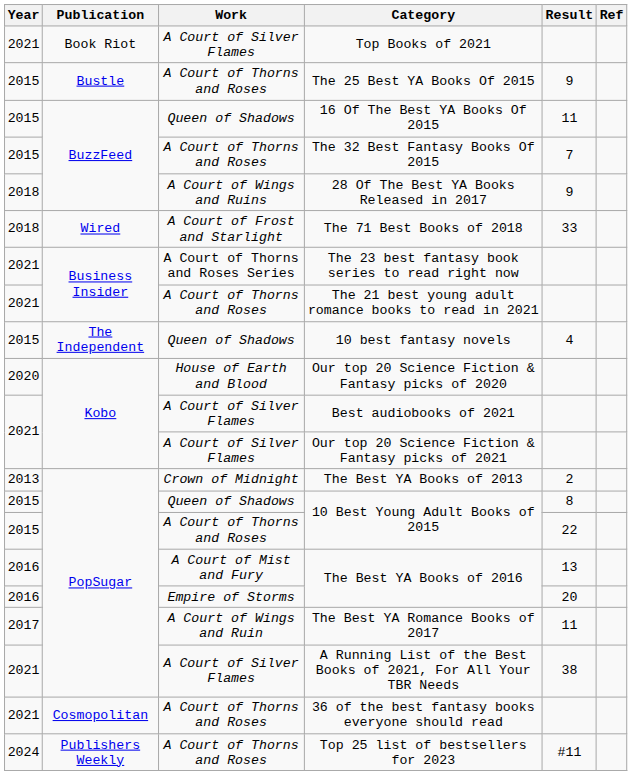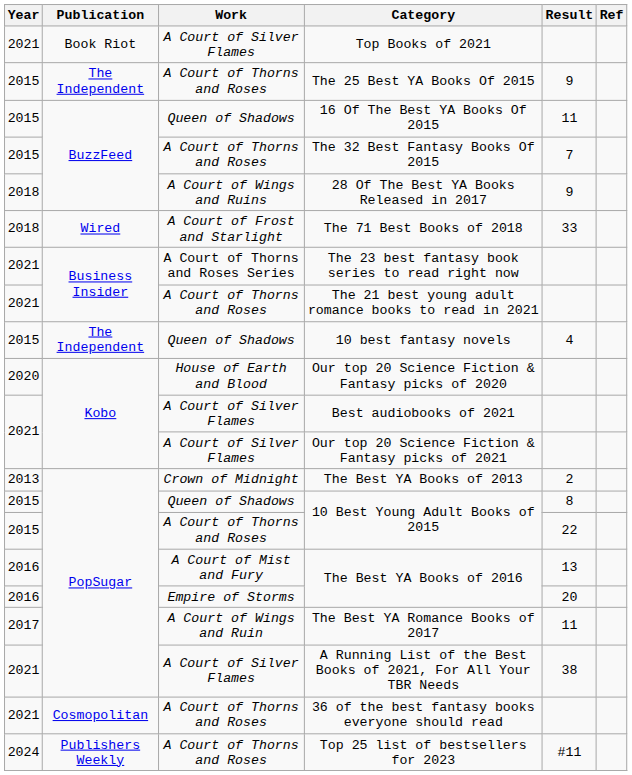 <table class="wikitable sortable" style="text-align:center;">
 <tr>
 <th>Year</th>
 <th>Publication</th>
 <th>Work</th>
 <th>Category</th>
 <th>Result</th>
 <th>Ref</th>
 </tr>
 <tr>
 <td>2021</td>
 <td>Book Riot</td>
 <td><em>A Court of Silver Flames</em></td>
 <td>Top Books of 2021</td>
 <td></td>
 <td></td>
 </tr>
 <tr>
 <td>2015</td>
-<td><a href='#'>Bustle</a></td>
+<td><a href='#'>The Independent</a></td>
 <td><em> A Court of Thorns and Roses</em></td>
 <td>The 25 Best YA Books Of 2015</td>
 <td>9</td>
 <td></td>
 </tr>
 <tr>
 <td>2015</td>
 <td rowspan = "3"><a href='#'>BuzzFeed</a></td>
 <td><em>Queen of Shadows</em></td>
 <td>16 Of The Best YA Books Of 2015</td>
 <td>11</td>
 <td></td>
 </tr>
 <tr>
 <td>2015</td>
 <td><em>A Court of Thorns and Roses</em></td>
 <td>The 32 Best Fantasy Books Of 2015</td>
 <td>7</td>
 <td></td>
 </tr>
 <tr>
 <td>2018</td>
 <td><em>A Court of Wings and Ruins</em></td>
 <td>28 Of The Best YA Books Released in 2017</td>
 <td>9</td>
 <td></td>
 </tr>
 <tr>
 <td>2018</td>
 <td><a href='#'>Wired</a></td>
 <td><em>A Court of Frost and Starlight</em></td>
 <td>The 71 Best Books of 2018</td>
 <td>33</td>
 <td></td>
 </tr>
 <tr>
 <td>2021</td>
 <td rowspan = "2"><a href='#'>Business Insider</a></td>
 <td>A Court of Thorns and Roses Series</td>
 <td>The 23 best fantasy book series to read right now</td>
 <td></td>
 <td></td>
 </tr>
 <tr>
 <td>2021</td>
 <td><em>A Court of Thorns and Roses</em></td>
 <td>The 21 best young adult romance books to read in 2021</td>
 <td></td>
 <td></td>
 </tr>
 <tr>
 <td>2015</td>
 <td><a href='#'>The Independent</a></td>
 <td><em>Queen of Shadows</em></td>
 <td>10 best fantasy novels</td>
 <td>4</td>
 <td></td>
 </tr>
 <tr>
 <td>2020</td>
 <td rowspan = "3"><a href='#'>Kobo</a></td>
 <td><em>House of Earth and Blood</em></td>
 <td>Our top 20 Science Fiction & Fantasy picks of 2020</td>
 <td></td>
 <td></td>
 </tr>
 <tr>
 <td rowspan = "2">2021</td>
 <td><em>A Court of Silver Flames</em></td>
 <td>Best audiobooks of 2021</td>
 <td></td>
 <td></td>
 </tr>
 <tr>
 <td><em>A Court of Silver Flames</em></td>
 <td>Our top 20 Science Fiction & Fantasy picks of 2021</td>
 <td></td>
 <td></td>
 </tr>
 <tr>
 <td>2013</td>
 <td rowspan = "7"><a href='#'>PopSugar</a></td>
 <td><em>Crown of Midnight</em></td>
 <td>The Best YA Books of 2013</td>
 <td>2</td>
 <td></td>
 </tr>
 <tr>
 <td>2015</td>
 <td><em>Queen of Shadows</em></td>
 <td rowspan = "2">10 Best Young Adult Books of 2015</td>
 <td>8</td>
 <td></td>
 </tr>
 <tr>
 <td>2015</td>
 <td><em>A Court of Thorns and Roses</em></td>
 <td>22</td>
 <td></td>
 </tr>
 <tr>
 <td>2016</td>
 <td><em>A Court of Mist and Fury</em></td>
 <td rowspan = "2">The Best YA Books of 2016</td>
 <td>13</td>
 <td></td>
 </tr>
 <tr>
 <td>2016</td>
 <td><em>Empire of Storms</em></td>
 <td>20</td>
 <td></td>
 </tr>
 <tr>
 <td>2017</td>
 <td><em>A Court of Wings and Ruin</em></td>
 <td>The Best YA Romance Books of 2017</td>
 <td>11</td>
 <td></td>
 </tr>
 <tr>
 <td>2021</td>
 <td><em>A Court of Silver Flames</em></td>
 <td>A Running List of the Best Books of 2021, For All Your TBR Needs</td>
 <td>38</td>
 <td></td>
 </tr>
 <tr>
 <td>2021</td>
 <td><a href='#'>Cosmopolitan</a></td>
 <td><em>A Court of Thorns and Roses</em></td>
 <td>36 of the best fantasy books everyone should read</td>
 <td></td>
 <td></td>
 </tr>
 <tr>
 <td>2024</td>
 <td><a href='#'>Publishers Weekly</a></td>
 <td><em>A Court of Thorns and Roses</em></td>
 <td>Top 25 list of bestsellers for 2023</td>
 <td>#11</td>
 <td></td>
 </tr>
 <tr>
 </tr>
 </table>
